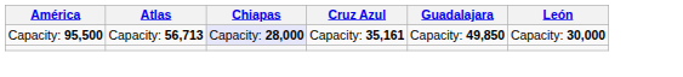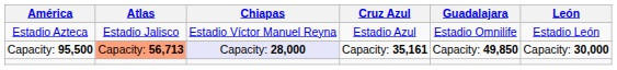 <table class="wikitable" style="text-align:center">
 <tr>
 <th><a href='#'>América</a></th>
 <th><a href='#'>Atlas</a></th>
 <th><a href='#'>Chiapas</a></th>
 <th><a href='#'>Cruz Azul</a></th>
 <th><a href='#'>Guadalajara</a></th>
 <th><a href='#'>León</a></th>
 </tr>
 <tr>
+<td><a href='#'>Estadio Azteca</a></td>
+<td><a href='#'>Estadio Jalisco</a></td>
+<td><a href='#'>Estadio Víctor Manuel Reyna</a></td>
+<td><a href='#'>Estadio Azul</a></td>
+<td><a href='#'>Estadio Omnilife</a></td>
+<td><a href='#'>Estadio León</a></td>
+</tr>
+<tr>
 <td>Capacity: <strong>95,500</strong></td>
-<td>Capacity: <strong>56,713</strong></td>
+<td style="background: lightsalmon;">Capacity: <strong>56,713</strong></td>
 <td style="background: lavender;">Capacity: <strong>28,000</strong></td>
 <td>Capacity: <strong>35,161</strong></td>
 <td>Capacity: <strong>49,850</strong></td>
 <td>Capacity: <strong>30,000</strong></td>
 </tr>
 <tr>
 <td></td>
 <td></td>
 <td></td>
 <td></td>
 <td></td>
 <td></td>
 </tr>
 </table>
